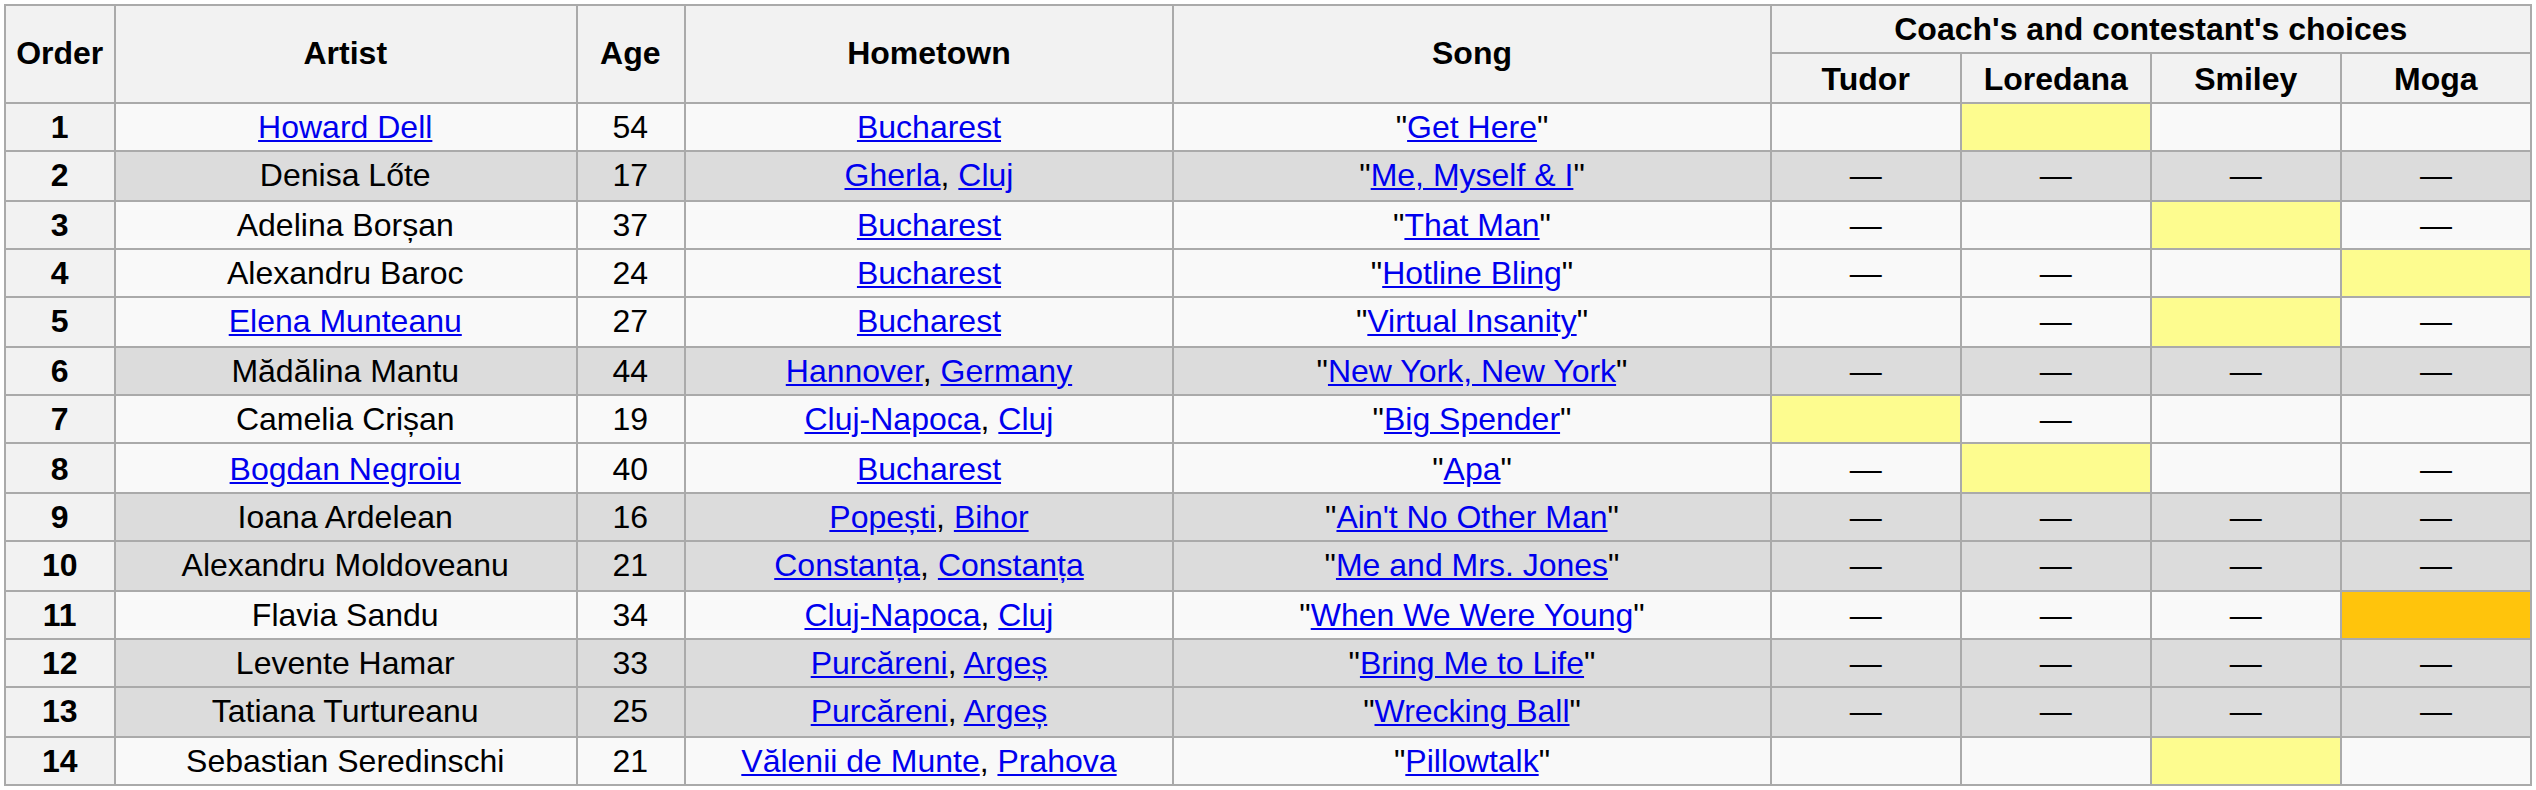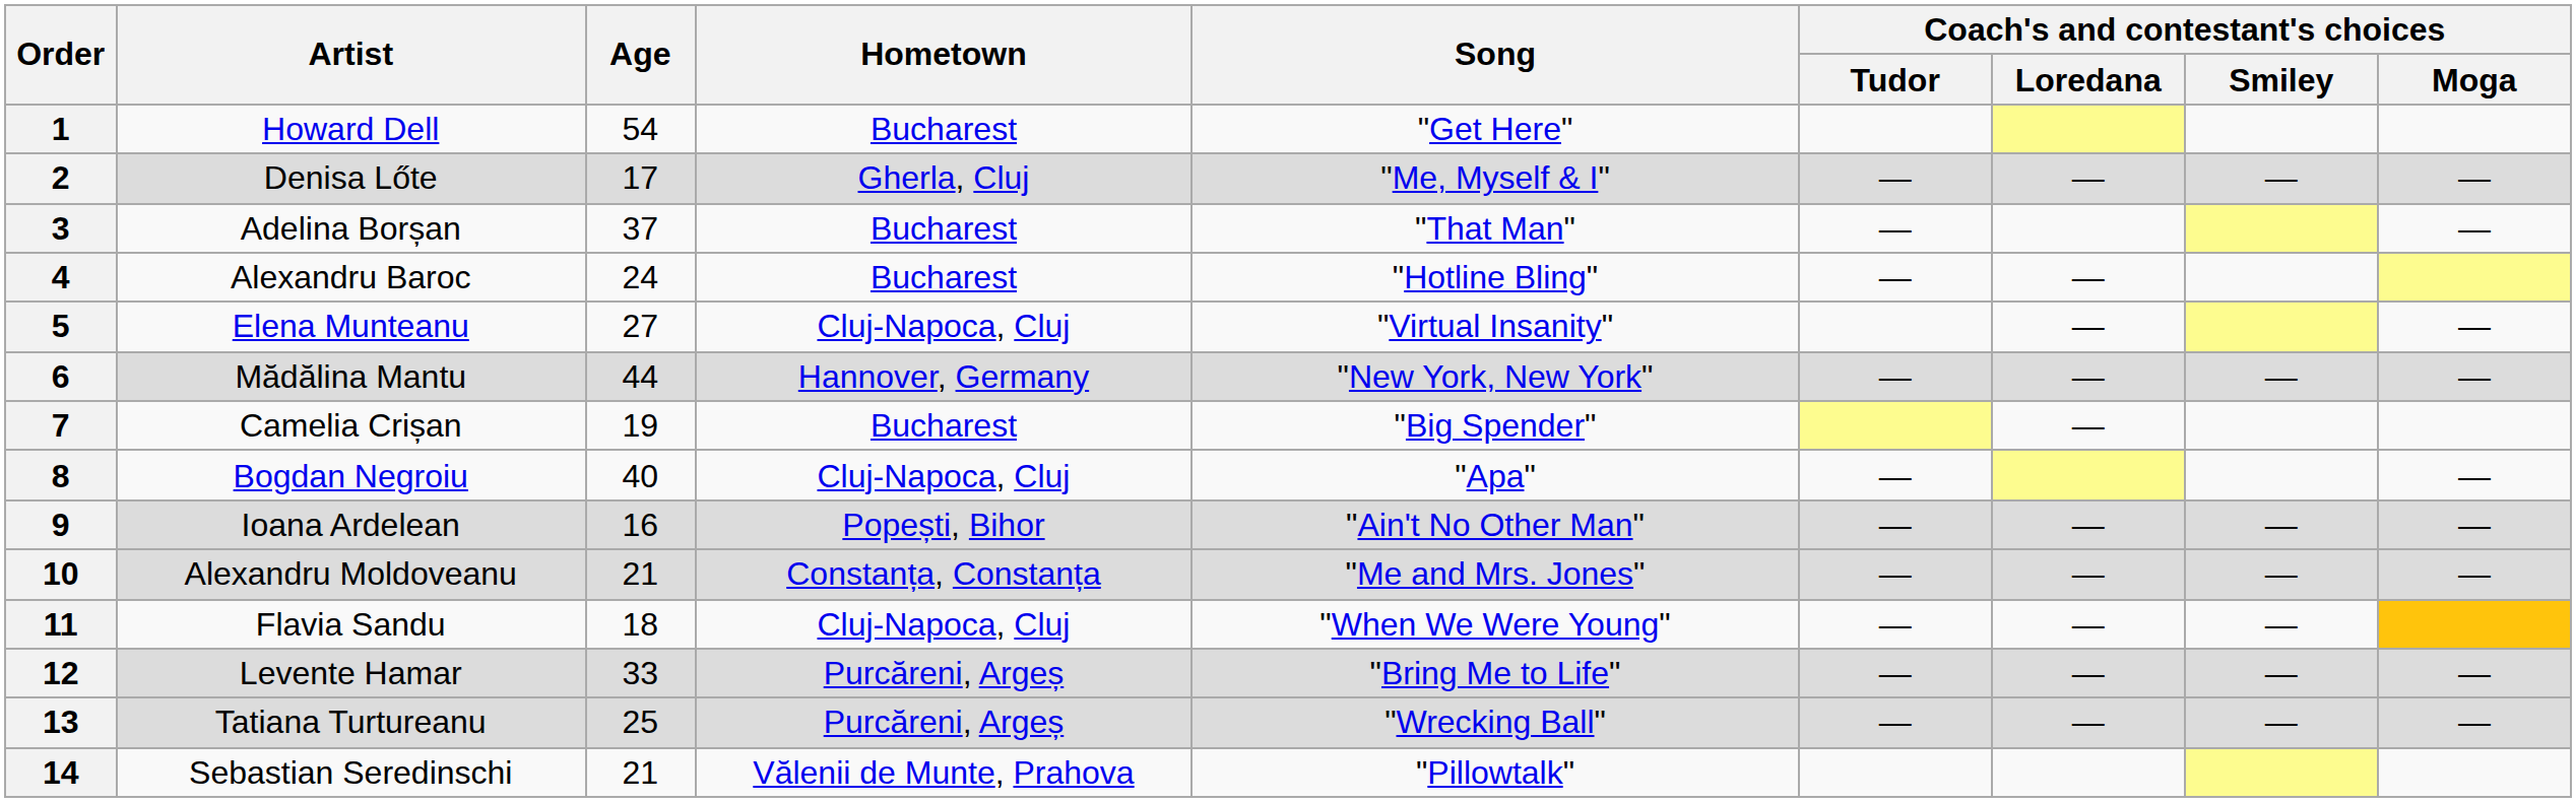 <table class="wikitable" style="text-align:center; line-height:17px; width:100%;">
 <tr>
 <th scope="col" rowspan="2" style="width:04%;">Order</th>
 <th scope="col" rowspan="2" style="width:17%;">Artist</th>
 <th scope="col" rowspan="2" style="width:04%;">Age</th>
 <th scope="col" rowspan="2" style="width:18%;">Hometown</th>
 <th scope="col" rowspan="2" style="width:22%;">Song</th>
 <th scope="col" colspan="4" style="width:24%;">Coach's and contestant's choices</th>
 </tr>
 <tr>
 <th style="width:07%;">Tudor</th>
 <th style="width:07%;">Loredana</th>
 <th style="width:07%;">Smiley</th>
 <th style="width:07%;">Moga</th>
 </tr>
 <tr>
 <th>1</th>
 <td><a href='#'>Howard Dell</a></td>
 <td>54</td>
 <td><a href='#'>Bucharest</a></td>
 <td>"<a href='#'>Get Here</a>"</td>
 <td></td>
 <td style="background:#FDFC8F;"></td>
 <td></td>
 <td></td>
 </tr>
 <tr style="background:#DCDCDC;">
 <th>2</th>
 <td>Denisa Lőte</td>
 <td>17</td>
 <td><a href='#'>Gherla</a>, <a href='#'>Cluj</a></td>
 <td>"<a href='#'>Me, Myself & I</a>"</td>
 <td>—</td>
 <td>—</td>
 <td>—</td>
 <td>—</td>
 </tr>
 <tr>
 <th>3</th>
 <td>Adelina Borșan</td>
 <td>37</td>
 <td><a href='#'>Bucharest</a></td>
 <td>"<a href='#'>That Man</a>"</td>
 <td>—</td>
 <td></td>
 <td style="background:#FDFC8F;"></td>
 <td>—</td>
 </tr>
 <tr>
 <th>4</th>
 <td>Alexandru Baroc</td>
 <td>24</td>
 <td><a href='#'>Bucharest</a></td>
 <td>"<a href='#'>Hotline Bling</a>"</td>
 <td>—</td>
 <td>—</td>
 <td></td>
 <td style="background:#FDFC8F;"></td>
 </tr>
 <tr>
 <th>5</th>
 <td><a href='#'>Elena Munteanu</a></td>
 <td>27</td>
-<td><a href='#'>Bucharest</a></td>
+<td><a href='#'>Cluj-Napoca</a>, <a href='#'>Cluj</a></td>
 <td>"<a href='#'>Virtual Insanity</a>"</td>
 <td></td>
 <td>—</td>
 <td style="background:#FDFC8F;"></td>
 <td>—</td>
 </tr>
 <tr style="background:#DCDCDC;">
 <th>6</th>
 <td>Mădălina Mantu</td>
 <td>44</td>
 <td><a href='#'>Hannover</a>, <a href='#'>Germany</a></td>
 <td>"<a href='#'>New York, New York</a>"</td>
 <td>—</td>
 <td>—</td>
 <td>—</td>
 <td>—</td>
 </tr>
 <tr>
 <th>7</th>
 <td>Camelia Crișan</td>
 <td>19</td>
-<td><a href='#'>Cluj-Napoca</a>, <a href='#'>Cluj</a></td>
+<td><a href='#'>Bucharest</a></td>
 <td>"<a href='#'>Big Spender</a>"</td>
 <td style="background:#FDFC8F;"></td>
 <td>—</td>
 <td></td>
 <td></td>
 </tr>
 <tr>
 <th>8</th>
 <td><a href='#'>Bogdan Negroiu</a></td>
 <td>40</td>
-<td><a href='#'>Bucharest</a></td>
+<td><a href='#'>Cluj-Napoca</a>, <a href='#'>Cluj</a></td>
 <td>"<a href='#'>Apa</a>"</td>
 <td>—</td>
 <td style="background:#FDFC8F;"></td>
 <td></td>
 <td>—</td>
 </tr>
 <tr style="background:#DCDCDC;">
 <th>9</th>
 <td>Ioana Ardelean</td>
 <td>16</td>
 <td><a href='#'>Popești</a>, <a href='#'>Bihor</a></td>
 <td>"<a href='#'>Ain't No Other Man</a>"</td>
 <td>—</td>
 <td>—</td>
 <td>—</td>
 <td>—</td>
 </tr>
 <tr style="background:#DCDCDC;">
 <th>10</th>
 <td>Alexandru Moldoveanu</td>
 <td>21</td>
 <td><a href='#'>Constanța</a>, <a href='#'>Constanța</a></td>
 <td>"<a href='#'>Me and Mrs. Jones</a>"</td>
 <td>—</td>
 <td>—</td>
 <td>—</td>
 <td>—</td>
 </tr>
 <tr>
 <th>11</th>
 <td>Flavia Sandu</td>
-<td>34</td>
+<td>18</td>
 <td><a href='#'>Cluj-Napoca</a>, <a href='#'>Cluj</a></td>
 <td>"<a href='#'>When We Were Young</a>"</td>
 <td>—</td>
 <td>—</td>
 <td>—</td>
 <td style="background:#FFC40C;"></td>
 </tr>
 <tr style="background:#DCDCDC;">
 <th>12</th>
 <td>Levente Hamar</td>
 <td>33</td>
 <td><a href='#'>Purcăreni</a>, <a href='#'>Argeș</a></td>
 <td>"<a href='#'>Bring Me to Life</a>"</td>
 <td>—</td>
 <td>—</td>
 <td>—</td>
 <td>—</td>
 </tr>
 <tr style="background:#DCDCDC;">
 <th>13</th>
 <td>Tatiana Turtureanu</td>
 <td>25</td>
 <td><a href='#'>Purcăreni</a>, <a href='#'>Argeș</a></td>
 <td>"<a href='#'>Wrecking Ball</a>"</td>
 <td>—</td>
 <td>—</td>
 <td>—</td>
 <td>—</td>
 </tr>
 <tr>
 <th>14</th>
 <td>Sebastian Seredinschi</td>
 <td>21</td>
 <td><a href='#'>Vălenii de Munte</a>, <a href='#'>Prahova</a></td>
 <td>"<a href='#'>Pillowtalk</a>"</td>
 <td></td>
 <td></td>
 <td style="background:#FDFC8F;"></td>
 <td></td>
 </tr>
 </table>
